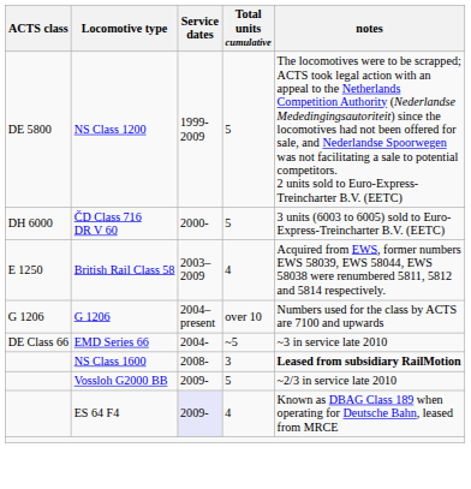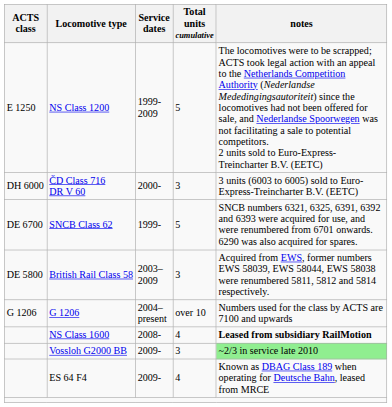 <table class = "wikitable">
 <tr>
 <th>ACTS class</th>
 <th>Locomotive type</th>
 <th>Service dates</th>
 <th>Total units<br><small><em>cumulative</em></small></th>
 <th>notes</th>
 </tr>
 <tr>
-<td>DE 5800</td>
+<td>E 1250</td>
 <td><a href='#'>NS Class 1200</a></td>
 <td>1999-2009</td>
 <td>5</td>
 <td>The locomotives were to be scrapped; ACTS took legal action with an appeal to the <a href='#'>Netherlands Competition Authority</a> (<em>Nederlandse Mededingingsautoriteit</em>) since the locomotives had not been offered for sale, and <a href='#'>Nederlandse Spoorwegen</a> was not facilitating a sale to potential competitors.<br>2 units sold to Euro-Express-Treincharter B.V. (EETC)</td>
 </tr>
 <tr>
 <td>DH 6000</td>
 <td><a href='#'>ČD Class 716</a><br><a href='#'>DR V 60</a></td>
 <td>2000-</td>
-<td>5</td>
+<td>3</td>
 <td>3 units (6003 to 6005) sold to Euro-Express-Treincharter B.V. (EETC)</td>
 </tr>
 <tr>
-<td>E 1250</td>
+<td>DE 6700</td>
+<td><a href='#'>SNCB Class 62</a></td>
+<td>1999-</td>
+<td>5</td>
+<td>SNCB numbers 6321, 6325, 6391, 6392 and 6393 were acquired for use, and were renumbered from 6701 onwards. 6290 was also acquired for spares.</td>
+</tr>
+<tr>
+<td>DE 5800</td>
 <td><a href='#'>British Rail Class 58</a></td>
 <td>2003–2009</td>
-<td>4</td>
+<td>3</td>
 <td>Acquired from <a href='#'>EWS</a>, former numbers EWS 58039, EWS 58044, EWS 58038 were renumbered 5811, 5812 and 5814 respectively.</td>
 </tr>
 <tr>
 <td>G 1206</td>
 <td><a href='#'>G 1206</a></td>
 <td>2004–present</td>
 <td>over 10</td>
 <td>Numbers used for the class by ACTS are 7100 and upwards</td>
 </tr>
 <tr>
-<td>DE Class 66</td>
-<td><a href='#'>EMD Series 66</a></td>
-<td>2004-</td>
-<td>~5</td>
-<td>~3 in service late 2010</td>
-</tr>
-<tr>
 <td></td>
 <td><a href='#'>NS Class 1600</a></td>
 <td>2008-</td>
-<td>3</td>
+<td>4</td>
 <td><strong>Leased from subsidiary RailMotion</strong></td>
 </tr>
 <tr>
 <td></td>
 <td><a href='#'>Vossloh&nbsp;G2000&nbsp;BB</a></td>
 <td>2009-</td>
-<td>5</td>
-<td>~2/3 in service late 2010</td>
+<td>3</td>
+<td style="background: lightgreen;">~2/3 in service late 2010</td>
 </tr>
 <tr>
 <td></td>
 <td>ES 64 F4<br></td>
-<td style="background: lavender;">2009-</td>
+<td>2009-</td>
 <td>4</td>
 <td>Known as <a href='#'>DBAG Class 189</a> when operating for <a href='#'>Deutsche Bahn</a>, leased from MRCE</td>
 </tr>
 <tr>
 <td colspan="5"></td>
 </tr>
 </table>
